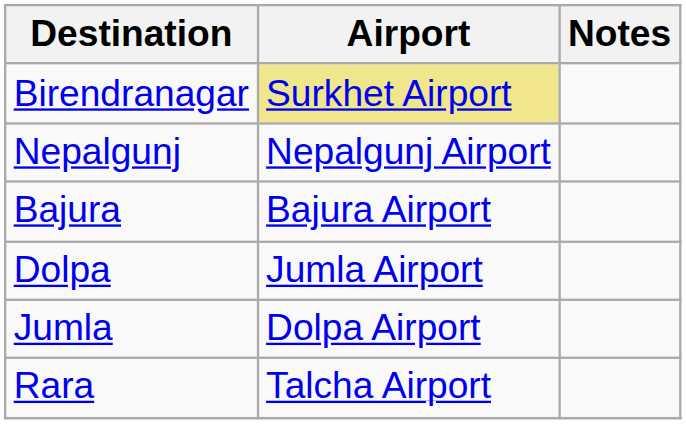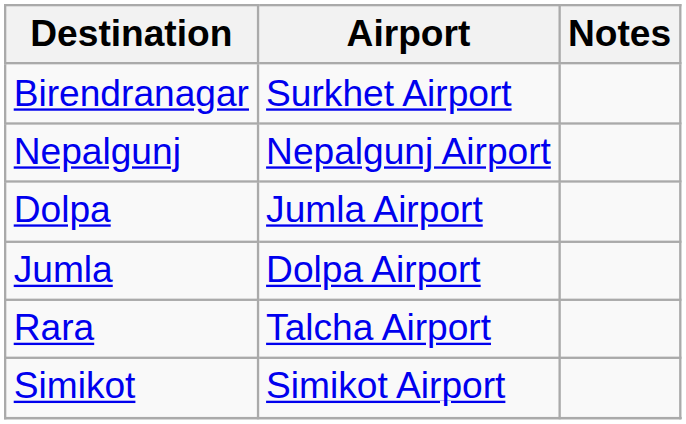 <table class="wikitable sortable">
 <tr>
 <th>Destination</th>
 <th>Airport</th>
 <th>Notes</th>
 </tr>
 <tr>
 <td><a href='#'>Birendranagar</a></td>
-<td style="background: khaki;"><a href='#'>Surkhet Airport</a></td>
+<td><a href='#'>Surkhet Airport</a></td>
 <td></td>
 </tr>
 <tr>
 <td><a href='#'>Nepalgunj</a></td>
 <td><a href='#'>Nepalgunj Airport</a></td>
-<td></td>
-</tr>
-<tr>
-<td><a href='#'>Bajura</a></td>
-<td><a href='#'>Bajura Airport</a></td>
 <td></td>
 </tr>
 <tr>
 <td><a href='#'>Dolpa</a></td>
 <td><a href='#'>Jumla Airport</a></td>
 <td></td>
 </tr>
 <tr>
 <td><a href='#'>Jumla</a></td>
 <td><a href='#'>Dolpa Airport</a></td>
 <td></td>
 </tr>
 <tr>
 <td><a href='#'>Rara</a></td>
 <td><a href='#'>Talcha Airport</a></td>
 <td></td>
 </tr>
 <tr>
+<td><a href='#'>Simikot</a></td>
+<td><a href='#'>Simikot Airport</a></td>
+<td></td>
+</tr>
+<tr>
 </tr>
 </table>
